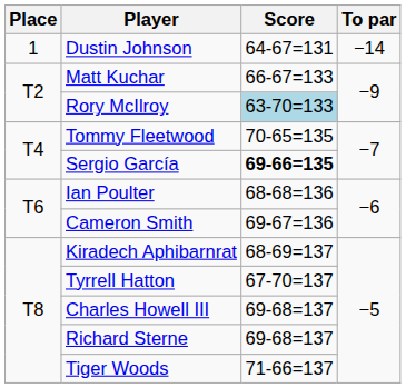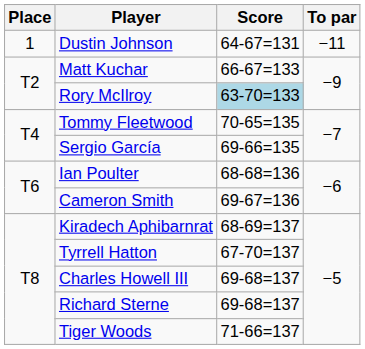 <table class="wikitable">
 <tr>
 <th>Place</th>
 <th>Player</th>
 <th>Score</th>
 <th>To par</th>
 </tr>
 <tr>
 <td align=center>1</td>
 <td> <a href='#'>Dustin Johnson</a></td>
 <td>64-67=131</td>
-<td align=center>−14</td>
+<td align=center>−11</td>
 </tr>
 <tr>
 <td rowspan=2 align=center>T2</td>
 <td> <a href='#'>Matt Kuchar</a></td>
 <td>66-67=133</td>
 <td rowspan=2 align=center>−9</td>
 </tr>
 <tr>
 <td> <a href='#'>Rory McIlroy</a></td>
 <td style="background: lightblue;">63-70=133</td>
 </tr>
 <tr>
 <td rowspan=2 align=center>T4</td>
 <td> <a href='#'>Tommy Fleetwood</a></td>
 <td>70-65=135</td>
 <td rowspan=2 align=center>−7</td>
 </tr>
 <tr>
 <td> <a href='#'>Sergio García</a></td>
-<td><strong>69-66=135</strong></td>
+<td>69-66=135</td>
 </tr>
 <tr>
 <td rowspan=2 align=center>T6</td>
 <td> <a href='#'>Ian Poulter</a></td>
 <td>68-68=136</td>
 <td rowspan=2 align=center>−6</td>
 </tr>
 <tr>
 <td> <a href='#'>Cameron Smith</a></td>
 <td>69-67=136</td>
 </tr>
 <tr>
 <td rowspan=5 align=center>T8</td>
 <td> <a href='#'>Kiradech Aphibarnrat</a></td>
 <td>68-69=137</td>
 <td rowspan=5 align=center>−5</td>
 </tr>
 <tr>
 <td> <a href='#'>Tyrrell Hatton</a></td>
 <td>67-70=137</td>
 </tr>
 <tr>
 <td> <a href='#'>Charles Howell III</a></td>
 <td>69-68=137</td>
 </tr>
 <tr>
 <td> <a href='#'>Richard Sterne</a></td>
 <td>69-68=137</td>
 </tr>
 <tr>
 <td> <a href='#'>Tiger Woods</a></td>
 <td>71-66=137</td>
 </tr>
 </table>
